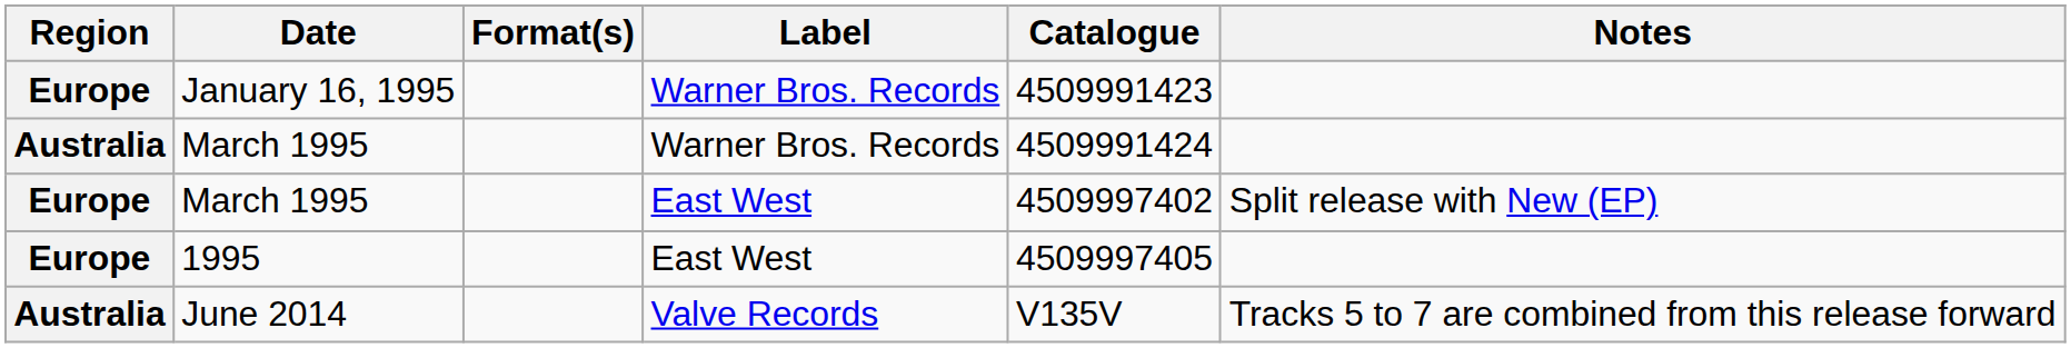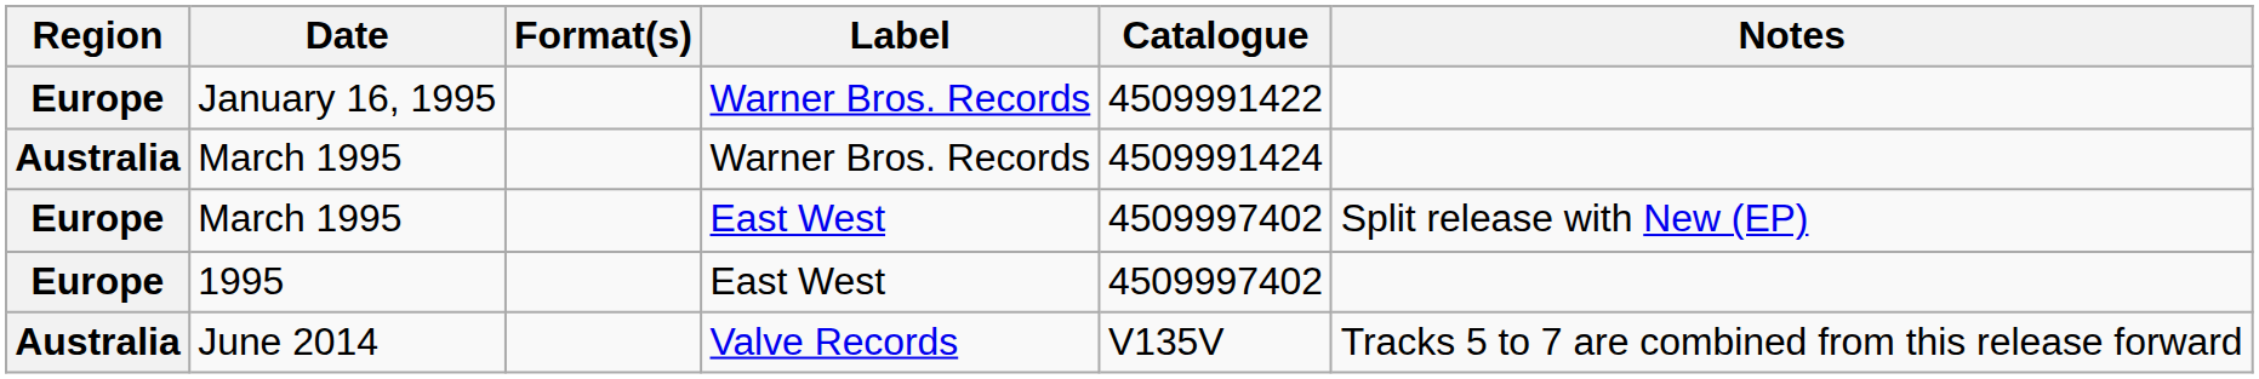 <table class="wikitable plainrowheaders">
 <tr>
 <th scope="col">Region</th>
 <th scope="col">Date</th>
 <th scope="col">Format(s)</th>
 <th scope="col">Label</th>
 <th scope="col">Catalogue</th>
 <th>Notes</th>
 </tr>
 <tr>
 <th scope="row">Europe</th>
 <td>January 16, 1995</td>
 <td></td>
 <td><a href='#'>Warner Bros. Records</a></td>
-<td>4509991423</td>
+<td>4509991422</td>
 <td></td>
 </tr>
 <tr>
 <th scope="row">Australia</th>
 <td>March 1995</td>
 <td></td>
 <td>Warner Bros. Records</td>
 <td>4509991424</td>
 <td></td>
 </tr>
 <tr>
 <th scope="row">Europe</th>
 <td>March 1995</td>
 <td></td>
 <td><a href='#'>East West</a></td>
 <td>4509997402</td>
 <td>Split release with <a href='#'>New (EP)</a></td>
 </tr>
 <tr>
 <th scope="row">Europe</th>
 <td>1995</td>
 <td></td>
 <td>East West</td>
-<td>4509997405</td>
+<td>4509997402</td>
 <td></td>
 </tr>
 <tr>
 <th scope="row">Australia</th>
 <td>June 2014</td>
 <td></td>
 <td><a href='#'>Valve Records</a></td>
 <td>V135V</td>
 <td>Tracks 5 to 7 are combined from this release forward</td>
 </tr>
 </table>
